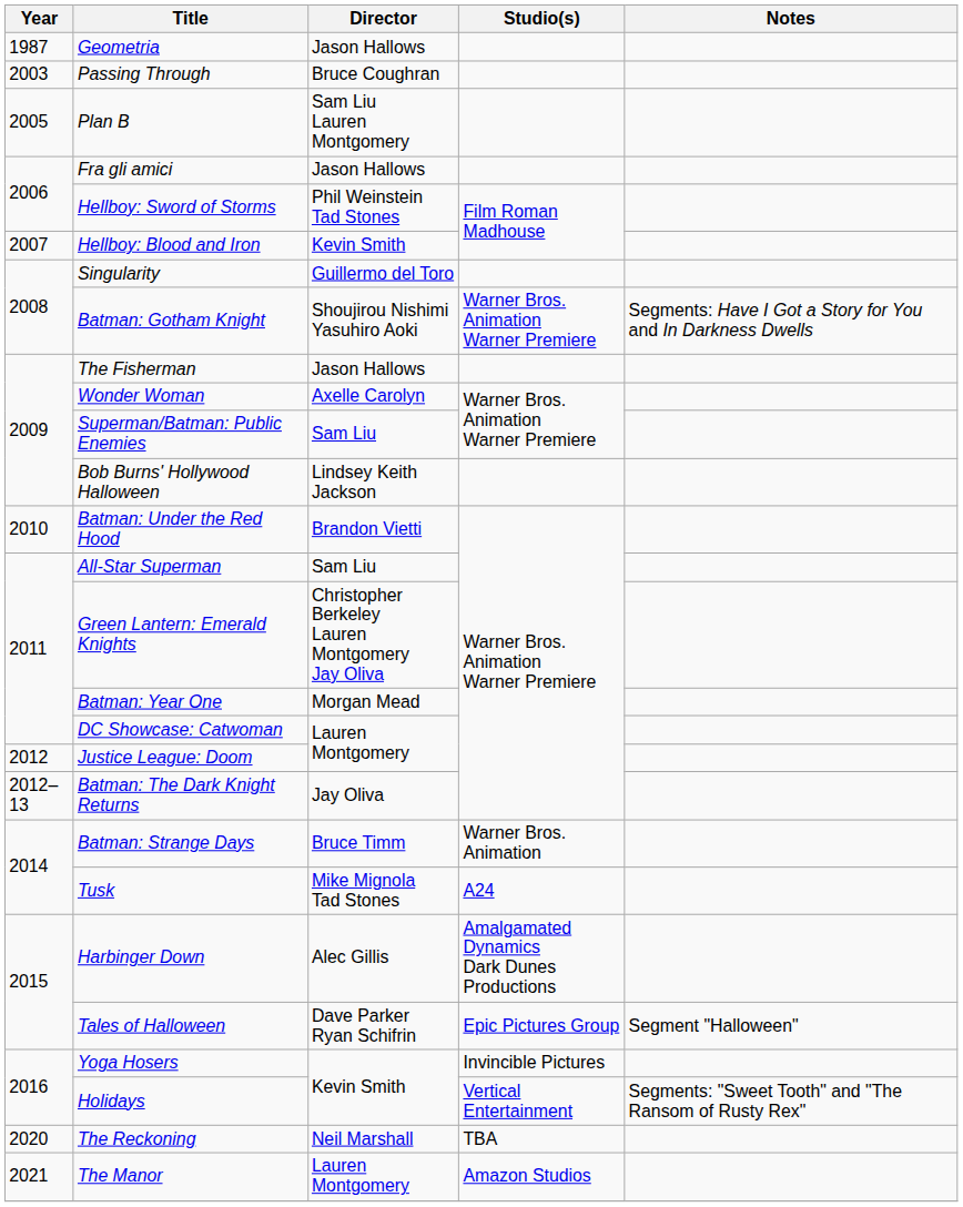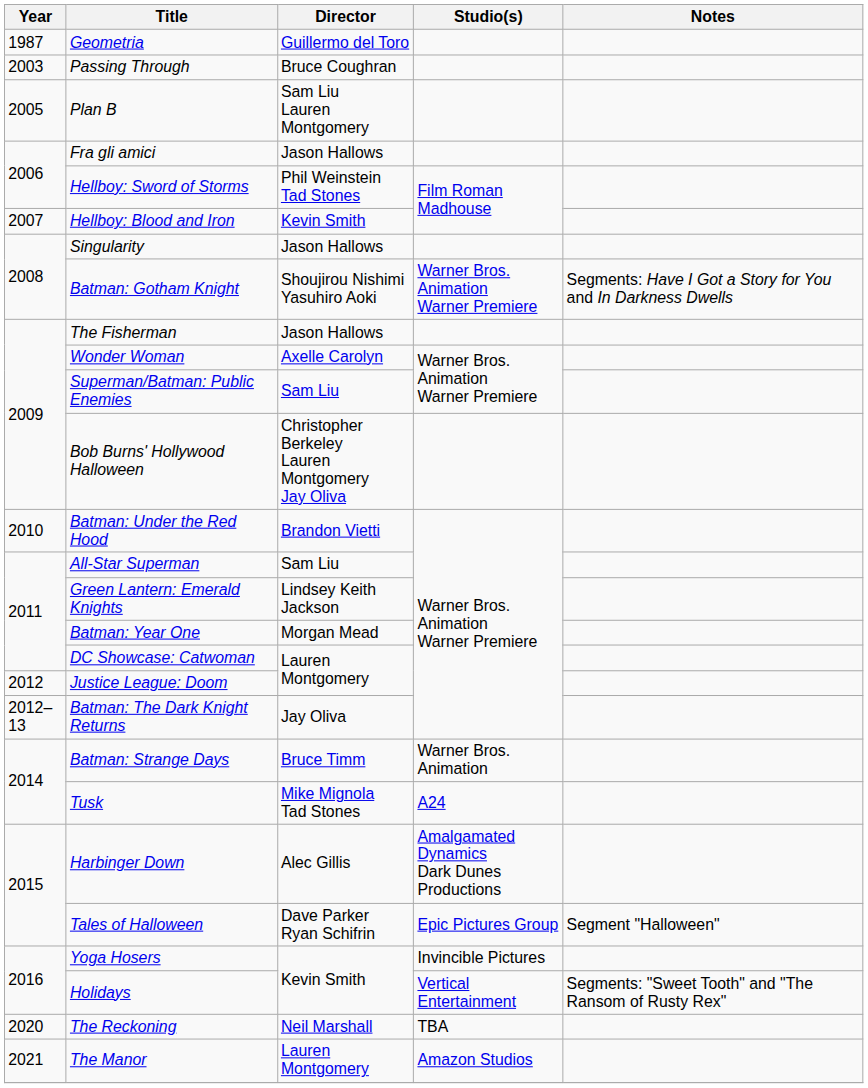 <table class="wikitable plainrowheaders">
 <tr>
 <th>Year</th>
 <th>Title</th>
 <th>Director</th>
 <th>Studio(s)</th>
 <th>Notes</th>
 </tr>
 <tr>
 <td>1987</td>
 <td><em><a href='#'>Geometria</a></em></td>
-<td>Jason Hallows</td>
+<td><a href='#'>Guillermo del Toro</a></td>
 <td></td>
 <td></td>
 </tr>
 <tr>
 <td>2003</td>
 <td><em>Passing Through</em></td>
 <td>Bruce Coughran</td>
 <td></td>
 <td></td>
 </tr>
 <tr>
 <td>2005</td>
 <td><em>Plan B</em></td>
 <td>Sam Liu<br>Lauren Montgomery</td>
 <td></td>
 <td></td>
 </tr>
 <tr>
 <td rowspan=2>2006</td>
 <td><em>Fra gli amici</em></td>
 <td>Jason Hallows</td>
 <td></td>
 <td></td>
 </tr>
 <tr>
 <td><em><a href='#'>Hellboy: Sword of Storms</a></em></td>
 <td>Phil Weinstein<br><a href='#'>Tad Stones</a></td>
 <td rowspan=2><a href='#'>Film Roman</a><br><a href='#'>Madhouse</a></td>
 <td></td>
 </tr>
 <tr>
 <td>2007</td>
 <td><em><a href='#'>Hellboy: Blood and Iron</a></em></td>
 <td><a href='#'>Kevin Smith</a></td>
 <td></td>
 </tr>
 <tr>
 <td rowspan=2>2008</td>
 <td><em>Singularity</em></td>
-<td><a href='#'>Guillermo del Toro</a></td>
+<td>Jason Hallows</td>
 <td></td>
 <td></td>
 </tr>
 <tr>
 <td><em><a href='#'>Batman: Gotham Knight</a></em></td>
 <td>Shoujirou Nishimi<br>Yasuhiro Aoki</td>
 <td><a href='#'>Warner Bros. Animation</a><br><a href='#'>Warner Premiere</a></td>
 <td>Segments: <em>Have I Got a Story for You</em> and <em>In Darkness Dwells</em></td>
 </tr>
 <tr>
 <td rowspan=4>2009</td>
 <td><em>The Fisherman</em></td>
 <td>Jason Hallows</td>
 <td></td>
 <td></td>
 </tr>
 <tr>
 <td><em><a href='#'>Wonder Woman</a></em></td>
 <td><a href='#'>Axelle Carolyn</a></td>
 <td rowspan="2">Warner Bros. Animation<br>Warner Premiere</td>
 <td></td>
 </tr>
 <tr>
 <td><em><a href='#'>Superman/Batman: Public Enemies</a></em></td>
 <td><a href='#'>Sam Liu</a></td>
 <td></td>
 </tr>
 <tr>
 <td><em>Bob Burns' Hollywood Halloween</em></td>
-<td>Lindsey Keith Jackson</td>
+<td>Christopher Berkeley<br>Lauren Montgomery<br><a href='#'>Jay Oliva</a></td>
 <td></td>
 <td></td>
 </tr>
 <tr>
 <td>2010</td>
 <td><em><a href='#'>Batman: Under the Red Hood</a></em></td>
 <td><a href='#'>Brandon Vietti</a></td>
 <td rowspan="7">Warner Bros. Animation<br>Warner Premiere</td>
 <td></td>
 </tr>
 <tr>
 <td rowspan=4>2011</td>
 <td><em><a href='#'>All-Star Superman</a></em></td>
 <td>Sam Liu</td>
 <td></td>
 </tr>
 <tr>
 <td><em><a href='#'>Green Lantern: Emerald Knights</a></em></td>
-<td>Christopher Berkeley<br>Lauren Montgomery<br><a href='#'>Jay Oliva</a></td>
+<td>Lindsey Keith Jackson</td>
 <td></td>
 </tr>
 <tr>
 <td><em><a href='#'>Batman: Year One</a></em></td>
 <td>Morgan Mead</td>
 <td></td>
 </tr>
 <tr>
 <td><em><a href='#'>DC Showcase: Catwoman</a></em></td>
 <td rowspan=2>Lauren Montgomery</td>
 <td></td>
 </tr>
 <tr>
 <td>2012</td>
 <td><em><a href='#'>Justice League: Doom</a></em></td>
 <td></td>
 </tr>
 <tr>
 <td>2012–13</td>
 <td><em><a href='#'>Batman: The Dark Knight Returns</a></em></td>
 <td>Jay Oliva</td>
 <td></td>
 </tr>
 <tr>
 <td rowspan=2>2014</td>
 <td><em><a href='#'>Batman: Strange Days</a></em></td>
 <td><a href='#'>Bruce Timm</a></td>
 <td>Warner Bros. Animation</td>
 <td></td>
 </tr>
 <tr>
 <td><em><a href='#'>Tusk</a></em></td>
 <td><a href='#'>Mike Mignola</a><br>Tad Stones</td>
 <td><a href='#'>A24</a></td>
 <td></td>
 </tr>
 <tr>
 <td rowspan=2>2015</td>
 <td><em><a href='#'>Harbinger Down</a></em></td>
 <td>Alec Gillis</td>
 <td><a href='#'>Amalgamated Dynamics</a><br>Dark Dunes Productions</td>
 <td></td>
 </tr>
 <tr>
 <td><em><a href='#'>Tales of Halloween</a></em></td>
 <td>Dave Parker<br>Ryan Schifrin</td>
 <td><a href='#'>Epic Pictures Group</a></td>
 <td>Segment "Halloween"</td>
 </tr>
 <tr>
 <td rowspan=2>2016</td>
 <td><em><a href='#'>Yoga Hosers</a></em></td>
 <td rowspan=2>Kevin Smith</td>
 <td>Invincible Pictures</td>
 <td></td>
 </tr>
 <tr>
 <td><em><a href='#'>Holidays</a></em></td>
 <td><a href='#'>Vertical Entertainment</a></td>
 <td>Segments: "Sweet Tooth" and "The Ransom of Rusty Rex"</td>
 </tr>
 <tr>
 <td>2020</td>
 <td><em><a href='#'>The Reckoning</a></em></td>
 <td><a href='#'>Neil Marshall</a></td>
 <td>TBA</td>
 <td></td>
 </tr>
 <tr>
 <td>2021</td>
 <td><em><a href='#'>The Manor</a></em></td>
 <td><a href='#'>Lauren Montgomery</a></td>
 <td><a href='#'>Amazon Studios</a></td>
 <td></td>
 </tr>
 <tr>
 </tr>
 </table>
